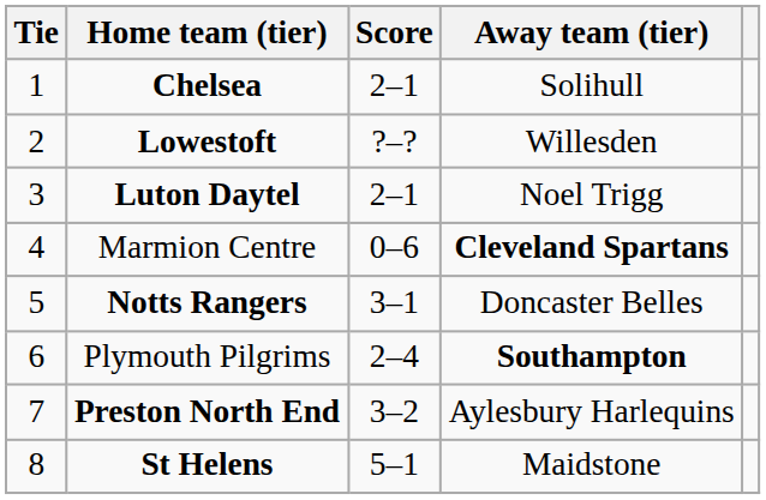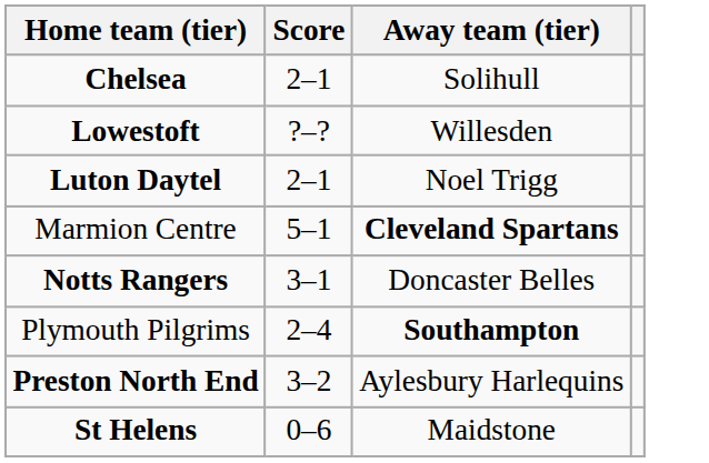 <table class="wikitable" style="text-align:center; font-size:85%">
 <tr>
-<th>Tie</th>
 <th>Home team (tier)</th>
 <th>Score</th>
 <th>Away team (tier)</th>
 <th></th>
 </tr>
 <tr>
-<td align="center">1</td>
 <td><strong>Chelsea</strong></td>
 <td align="center">2–1</td>
 <td>Solihull</td>
 <td></td>
 </tr>
 <tr>
-<td align="center">2</td>
 <td><strong>Lowestoft</strong></td>
 <td align="center">?–?</td>
 <td>Willesden</td>
 <td></td>
 </tr>
 <tr>
-<td align="center">3</td>
 <td><strong>Luton Daytel</strong></td>
 <td align="center">2–1</td>
 <td>Noel Trigg</td>
 <td></td>
 </tr>
 <tr>
-<td align="center">4</td>
 <td>Marmion Centre</td>
-<td align="center">0–6</td>
+<td align="center">5–1</td>
 <td><strong>Cleveland Spartans</strong></td>
 <td></td>
 </tr>
 <tr>
-<td align="center">5</td>
 <td><strong>Notts Rangers</strong></td>
 <td align="center">3–1</td>
 <td>Doncaster Belles</td>
 <td></td>
 </tr>
 <tr>
-<td align="center">6</td>
 <td>Plymouth Pilgrims</td>
 <td align="center">2–4</td>
 <td><strong>Southampton</strong></td>
 <td></td>
 </tr>
 <tr>
-<td align="center">7</td>
 <td><strong>Preston North End</strong></td>
 <td align="center">3–2</td>
 <td>Aylesbury Harlequins</td>
 <td></td>
 </tr>
 <tr>
-<td align="center">8</td>
 <td><strong>St Helens</strong></td>
-<td align="center">5–1</td>
+<td align="center">0–6</td>
 <td>Maidstone</td>
 <td></td>
 </tr>
 </table>
